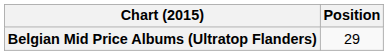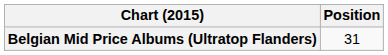 <table class="wikitable plainrowheaders" style="text-align:center">
 <tr>
 <th scope="col">Chart (2015)</th>
 <th scope="col">Position</th>
 </tr>
 <tr>
 <th scope="row">Belgian Mid Price Albums (Ultratop Flanders)</th>
-<td>29</td>
+<td>31</td>
 </tr>
 </table>
